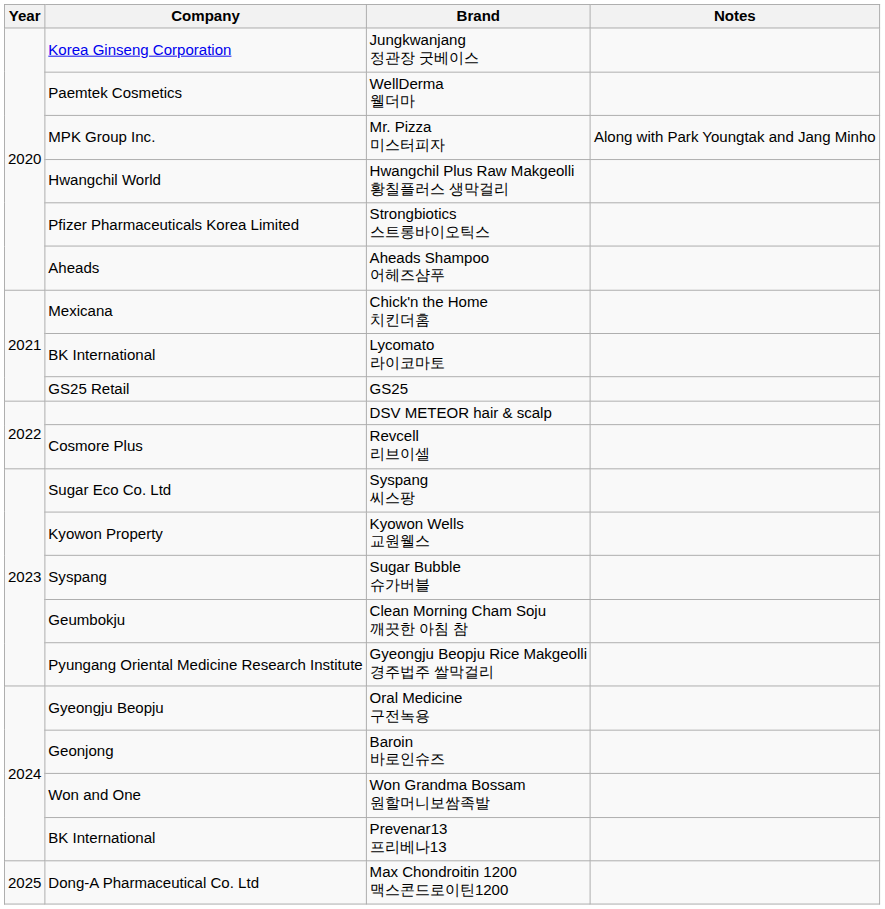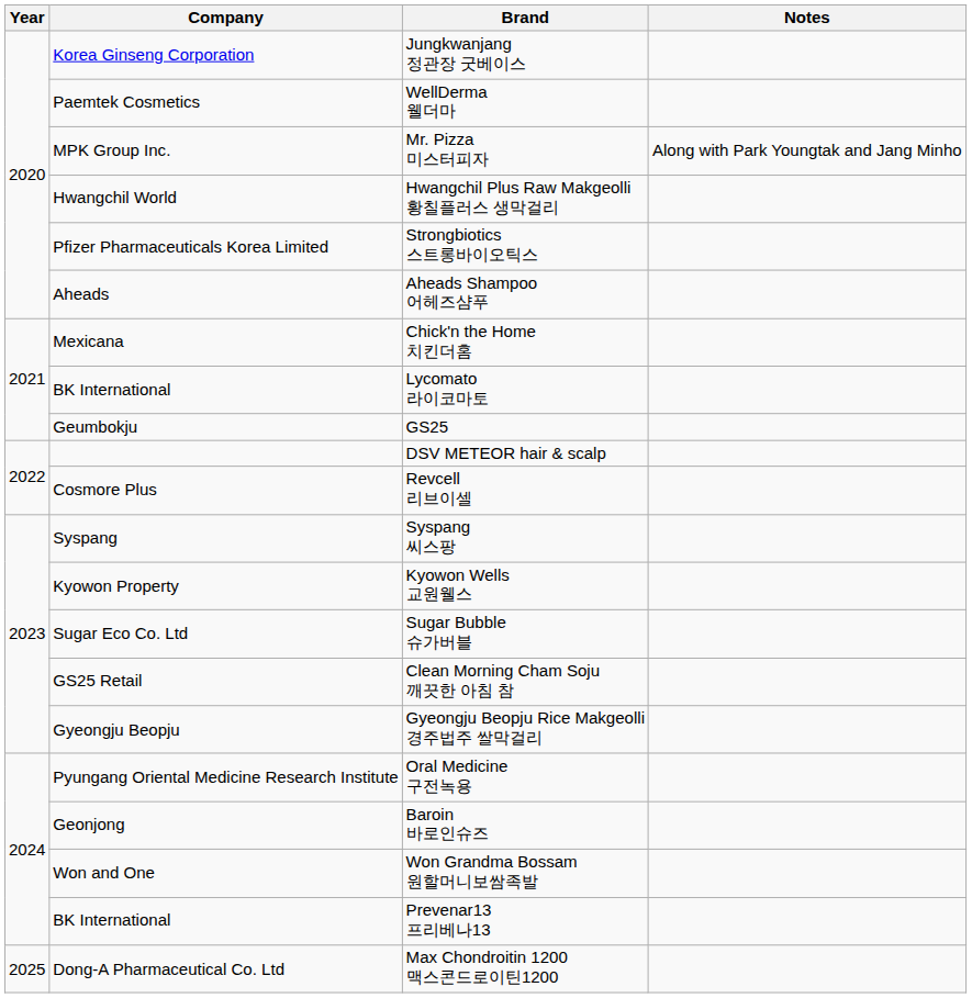 <table class="wikitable mw-collapsible">
 <tr>
 <th>Year</th>
 <th>Company</th>
 <th>Brand</th>
 <th>Notes</th>
 </tr>
 <tr>
 <td rowspan="6">2020</td>
 <td><a href='#'>Korea Ginseng Corporation</a></td>
 <td>Jungkwanjang<br>정관장 굿베이스</td>
 <td></td>
 </tr>
 <tr>
 <td>Paemtek Cosmetics</td>
 <td>WellDerma<br>웰더마</td>
 <td></td>
 </tr>
 <tr>
 <td>MPK Group Inc.</td>
 <td>Mr. Pizza<br>미스터피자</td>
 <td>Along with Park Youngtak and Jang Minho</td>
 </tr>
 <tr>
 <td>Hwangchil World</td>
 <td>Hwangchil Plus Raw Makgeolli<br>황칠플러스 생막걸리</td>
 <td></td>
 </tr>
 <tr>
 <td>Pfizer Pharmaceuticals Korea Limited</td>
 <td>Strongbiotics<br>스트롱바이오틱스</td>
 <td></td>
 </tr>
 <tr>
 <td>Aheads</td>
 <td>Aheads Shampoo<br>어헤즈샴푸</td>
 <td></td>
 </tr>
 <tr>
 <td rowspan="3">2021</td>
 <td>Mexicana</td>
 <td>Chick'n the Home<br>치킨더홈</td>
 <td></td>
 </tr>
 <tr>
 <td>BK International</td>
 <td>Lycomato<br>라이코마토</td>
 <td></td>
 </tr>
 <tr>
-<td>GS25 Retail</td>
+<td>Geumbokju</td>
 <td>GS25</td>
 <td></td>
 </tr>
 <tr>
 <td rowspan="2">2022</td>
 <td></td>
 <td>DSV METEOR hair & scalp</td>
 <td></td>
 </tr>
 <tr>
 <td>Cosmore Plus</td>
 <td>Revcell<br>리브이셀</td>
 <td></td>
 </tr>
 <tr>
 <td rowspan="5">2023</td>
-<td>Sugar Eco Co. Ltd</td>
+<td>Syspang</td>
 <td>Syspang<br>씨스팡</td>
 <td></td>
 </tr>
 <tr>
 <td>Kyowon Property</td>
 <td>Kyowon Wells<br>교원웰스</td>
 <td></td>
 </tr>
 <tr>
-<td>Syspang</td>
+<td>Sugar Eco Co. Ltd</td>
 <td>Sugar Bubble<br>슈가버블</td>
 <td></td>
 </tr>
 <tr>
-<td>Geumbokju</td>
+<td>GS25 Retail</td>
 <td>Clean Morning Cham Soju<br>깨끗한 아침 참</td>
 <td></td>
 </tr>
 <tr>
-<td>Pyungang Oriental Medicine Research Institute</td>
+<td>Gyeongju Beopju</td>
 <td>Gyeongju Beopju Rice Makgeolli<br>경주법주 쌀막걸리</td>
 <td></td>
 </tr>
 <tr>
 <td rowspan="4">2024</td>
-<td>Gyeongju Beopju</td>
+<td>Pyungang Oriental Medicine Research Institute</td>
 <td>Oral Medicine<br>구전녹용</td>
 <td></td>
 </tr>
 <tr>
 <td>Geonjong</td>
 <td>Baroin<br>바로인슈즈</td>
 <td></td>
 </tr>
 <tr>
 <td>Won and One</td>
 <td>Won Grandma Bossam<br>원할머니보쌈족발</td>
 <td></td>
 </tr>
 <tr>
 <td>BK International</td>
 <td>Prevenar13<br>프리베나13</td>
 <td></td>
 </tr>
 <tr>
 <td>2025</td>
 <td>Dong-A Pharmaceutical Co. Ltd</td>
 <td>Max Chondroitin 1200<br>맥스콘드로이틴1200</td>
 <td></td>
 </tr>
 </table>
